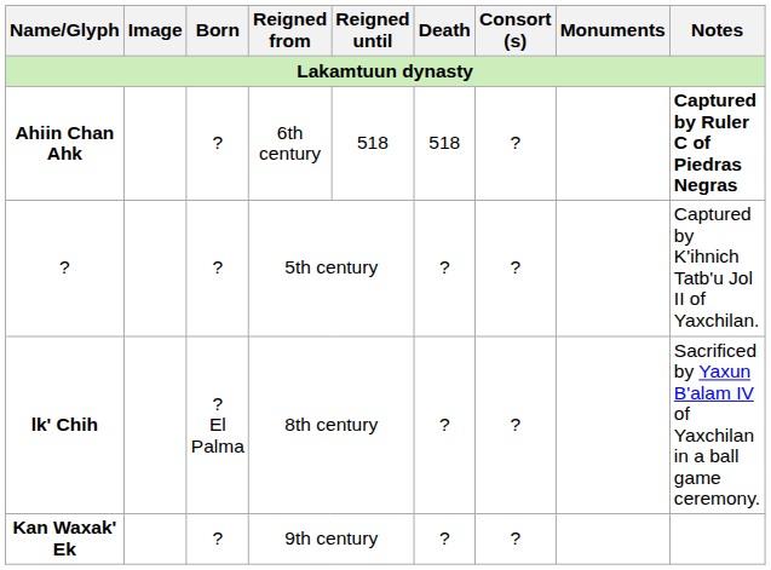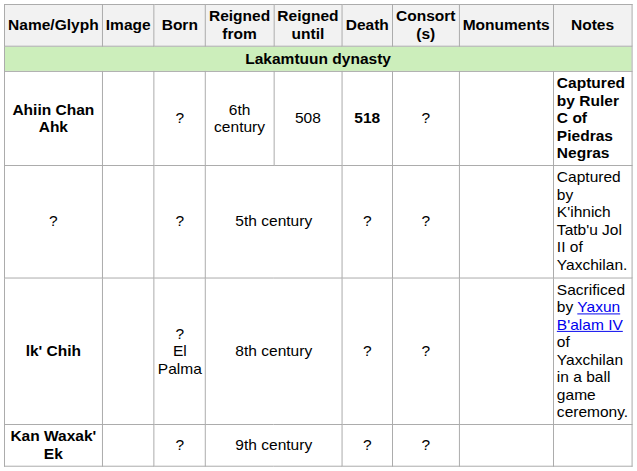 <table class="wikitable">
 <tr>
 <th>Name/Glyph</th>
 <th>Image</th>
 <th>Born</th>
 <th>Reigned from</th>
 <th>Reigned until</th>
 <th>Death</th>
 <th>Consort (s)</th>
 <th>Monuments</th>
 <th>Notes</th>
 </tr>
 <tr bgcolor=#ceb>
 <td align="center" colspan="9"><strong>Lakamtuun dynasty</strong></td>
 </tr>
 <tr bgcolor=#fff>
 <td align="center"><strong>Ahiin Chan Ahk</strong></td>
 <td align="center"></td>
 <td align="center">?</td>
 <td align="center">6th century</td>
-<td align="center">518</td>
-<td align="center">518</td>
+<td align="center">508</td>
+<td align="center"><strong>518</strong></td>
 <td align="center">?</td>
 <td align="center"></td>
 <td><strong>Captured by Ruler C of Piedras Negras</strong></td>
 </tr>
 <tr bgcolor="#fff">
 <td align="center">?</td>
 <td align="center"></td>
 <td align="center">?</td>
 <td colspan="2" align="center">5th century</td>
 <td align="center">?</td>
 <td align="center">?</td>
 <td align="center"></td>
 <td>Captured by K'ihnich Tatb'u Jol II of Yaxchilan.</td>
 </tr>
 <tr bgcolor="#fff">
 <td align="center"><strong>lk' Chih</strong></td>
 <td align="center"></td>
 <td align="center">?<br>El Palma</td>
 <td colspan="2" align="center">8th century</td>
 <td align="center">?</td>
 <td align="center">?</td>
 <td align="center"></td>
 <td>Sacrificed by <a href='#'>Yaxun B'alam IV</a> of Yaxchilan in a ball game ceremony.</td>
 </tr>
 <tr bgcolor="#fff">
 <td align="center"><strong>Kan Waxak' Ek</strong></td>
 <td align="center"></td>
 <td align="center">?</td>
 <td colspan="2" align="center">9th century</td>
 <td align="center">?</td>
 <td align="center">?</td>
 <td align="center"></td>
 <td></td>
 </tr>
 </table>
